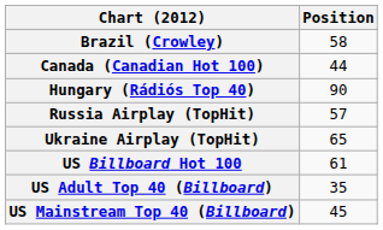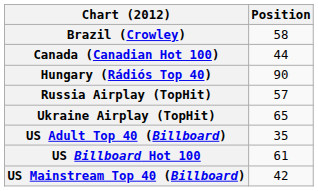 <table class="wikitable plainrowheaders sortable" style="text-align:center;">
 <tr>
 <th scope="col">Chart (2012)</th>
 <th scope="col">Position</th>
 </tr>
 <tr>
 <th scope="row">Brazil (<a href='#'>Crowley</a>)</th>
 <td style="text-align:center;">58</td>
 </tr>
 <tr>
 <th scope="row">Canada (<a href='#'>Canadian Hot 100</a>)</th>
 <td>44</td>
 </tr>
 <tr>
 <th scope="row">Hungary (<a href='#'>Rádiós Top 40</a>)</th>
 <td>90</td>
 </tr>
 <tr>
 <th scope="row">Russia Airplay (TopHit)</th>
 <td>57</td>
 </tr>
 <tr>
 <th scope="row">Ukraine Airplay (TopHit)</th>
 <td>65</td>
 </tr>
 <tr>
+<th scope="row">US <a href='#'>Adult Top 40</a> (<em><a href='#'>Billboard</a></em>)</th>
+<td>35</td>
+</tr>
+<tr>
 <th scope="row">US <a href='#'><em>Billboard</em> Hot 100</a></th>
 <td>61</td>
 </tr>
 <tr>
-<th scope="row">US <a href='#'>Adult Top 40</a> (<em><a href='#'>Billboard</a></em>)</th>
-<td>35</td>
-</tr>
-<tr>
 <th scope="row">US <a href='#'>Mainstream Top 40</a> (<em><a href='#'>Billboard</a></em>)</th>
-<td>45</td>
+<td>42</td>
 </tr>
 </table>
